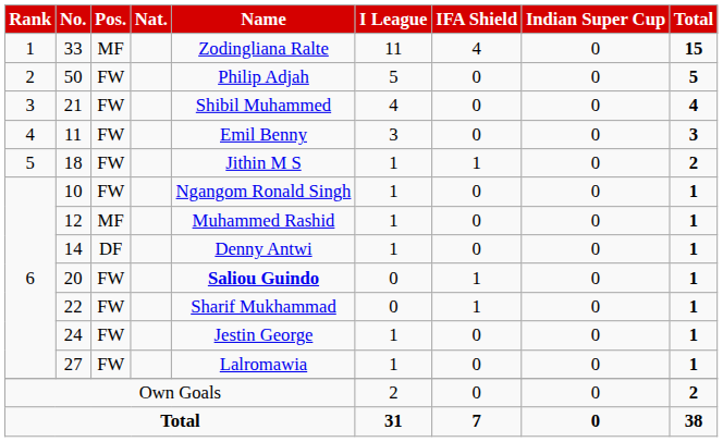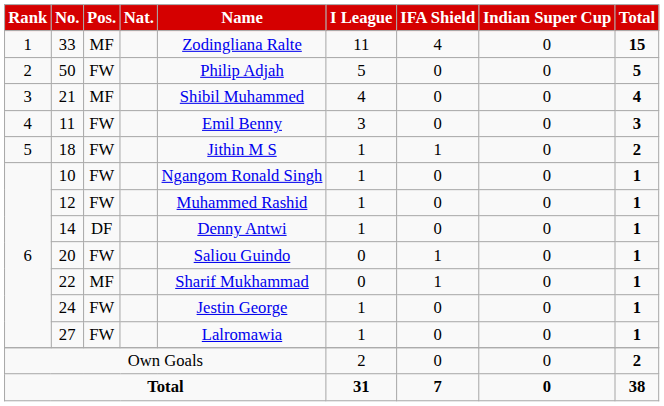 <table class="wikitable sortable" style="text-align:center">
 <tr>
 <th style="background:#d50000; color:white; text-align:center;">Rank</th>
 <th style="background:#d50000; color:white; text-align:center;">No.</th>
 <th style="background:#d50000; color:white; text-align:center;">Pos.</th>
 <th style="background:#d50000; color:white; text-align:center;">Nat.</th>
 <th style="background:#d50000; color:white; text-align:center;">Name</th>
 <th style="background:#d50000; color:white; text-align:center;">I League</th>
 <th style="background:#d50000; color:white; text-align:center;">IFA Shield</th>
 <th style="background:#d50000; color:white; text-align:center;">Indian Super Cup</th>
 <th style="background:#d50000; color:white; text-align:center;">Total</th>
 </tr>
 <tr>
 <td rowspan="1">1</td>
 <td>33</td>
 <td>MF</td>
 <td></td>
 <td><a href='#'>Zodingliana Ralte</a></td>
 <td>11</td>
 <td>4</td>
 <td>0</td>
 <td><strong>15</strong></td>
 </tr>
 <tr>
 <td rowspan="1">2</td>
 <td>50</td>
 <td>FW</td>
 <td></td>
 <td><a href='#'>Philip Adjah</a></td>
 <td>5</td>
 <td>0</td>
 <td>0</td>
 <td><strong>5</strong></td>
 </tr>
 <tr>
 <td rowspan="1">3</td>
 <td>21</td>
-<td>FW</td>
+<td>MF</td>
 <td></td>
 <td><a href='#'>Shibil Muhammed</a></td>
 <td>4</td>
 <td>0</td>
 <td>0</td>
 <td><strong>4</strong></td>
 </tr>
 <tr>
 <td rowspan="1">4</td>
 <td>11</td>
 <td>FW</td>
 <td></td>
 <td><a href='#'>Emil Benny</a></td>
 <td>3</td>
 <td>0</td>
 <td>0</td>
 <td><strong>3</strong></td>
 </tr>
 <tr>
 <td rowspan="1">5</td>
 <td>18</td>
 <td>FW</td>
 <td></td>
 <td><a href='#'>Jithin M S</a></td>
 <td>1</td>
 <td>1</td>
 <td>0</td>
 <td><strong>2</strong></td>
 </tr>
 <tr>
 <td rowspan="7">6</td>
 <td>10</td>
 <td>FW</td>
 <td></td>
 <td><a href='#'>Ngangom Ronald Singh</a></td>
 <td>1</td>
 <td>0</td>
 <td>0</td>
 <td><strong>1</strong></td>
 </tr>
 <tr>
 <td>12</td>
-<td>MF</td>
+<td>FW</td>
 <td></td>
 <td><a href='#'>Muhammed Rashid</a></td>
 <td>1</td>
 <td>0</td>
 <td>0</td>
 <td><strong>1</strong></td>
 </tr>
 <tr>
 <td>14</td>
 <td>DF</td>
 <td></td>
 <td><a href='#'>Denny Antwi</a></td>
 <td>1</td>
 <td>0</td>
 <td>0</td>
 <td><strong>1</strong></td>
 </tr>
 <tr>
 <td>20</td>
 <td>FW</td>
 <td></td>
-<td><strong><a href='#'>Saliou Guindo</a></strong></td>
+<td><a href='#'>Saliou Guindo</a></td>
 <td>0</td>
 <td>1</td>
 <td>0</td>
 <td><strong>1</strong></td>
 </tr>
 <tr>
 <td>22</td>
-<td>FW</td>
+<td>MF</td>
 <td></td>
 <td><a href='#'>Sharif Mukhammad</a></td>
 <td>0</td>
 <td>1</td>
 <td>0</td>
 <td><strong>1</strong></td>
 </tr>
 <tr>
 <td>24</td>
 <td>FW</td>
 <td></td>
 <td><a href='#'>Jestin George</a></td>
 <td>1</td>
 <td>0</td>
 <td>0</td>
 <td><strong>1</strong></td>
 </tr>
 <tr>
 <td>27</td>
 <td>FW</td>
 <td></td>
 <td><a href='#'>Lalromawia</a></td>
 <td>1</td>
 <td>0</td>
 <td>0</td>
 <td><strong>1</strong></td>
 </tr>
 <tr>
 </tr>
 <tr class="sortbottom">
 <td colspan="5">Own Goals</td>
 <td>2</td>
 <td>0</td>
 <td>0</td>
 <td><strong>2</strong></td>
 </tr>
 <tr class="sortbottom">
 <td colspan="5"><strong>Total</strong></td>
 <td><strong>31</strong></td>
 <td><strong>7</strong></td>
 <td><strong>0</strong></td>
 <td><strong>38</strong></td>
 </tr>
 </table>
